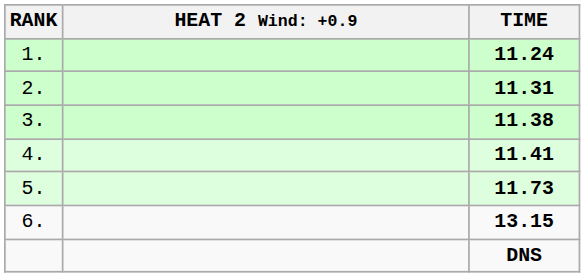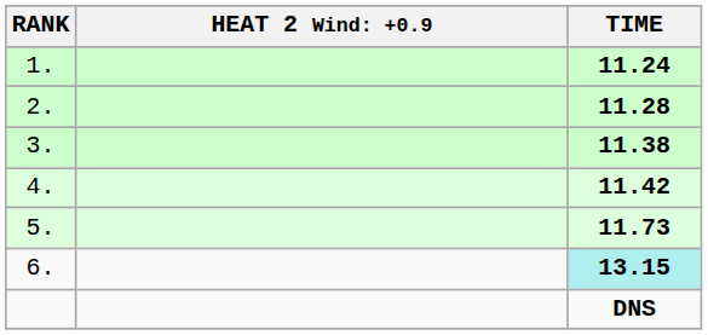 <table class="wikitable" style="border-collapse: collapse; font-size: 90%;">
 <tr>
 <th>RANK</th>
 <th style="width: 20em">HEAT 2 <small>Wind: +0.9</small></th>
 <th style="width: 5em">TIME</th>
 </tr>
 <tr style="background:#ccffcc;">
 <td align="center">1.</td>
 <td></td>
 <td align="center"><strong>11.24</strong></td>
 </tr>
 <tr style="background:#ccffcc;">
 <td align="center">2.</td>
 <td></td>
-<td align="center"><strong>11.31</strong></td>
+<td align="center"><strong>11.28</strong></td>
 </tr>
 <tr style="background:#ccffcc;">
 <td align="center">3.</td>
 <td></td>
 <td align="center"><strong>11.38</strong></td>
 </tr>
 <tr style="background:#ddffdd;">
 <td align="center">4.</td>
 <td></td>
-<td align="center"><strong>11.41</strong></td>
+<td align="center"><strong>11.42</strong></td>
 </tr>
 <tr style="background:#ddffdd;">
 <td align="center">5.</td>
 <td></td>
 <td align="center"><strong>11.73</strong></td>
 </tr>
 <tr>
 <td align="center">6.</td>
 <td></td>
-<td align="center"><strong>13.15</strong></td>
+<td align="center" style="background: paleturquoise;"><strong>13.15</strong></td>
 </tr>
 <tr>
 <td align="center"></td>
 <td></td>
 <td align="center"><strong>DNS</strong></td>
 </tr>
 </table>
